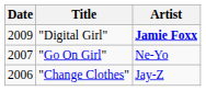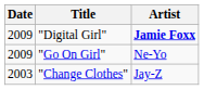 <table class="wikitable">
 <tr>
 <th>Date</th>
 <th>Title</th>
 <th>Artist</th>
 </tr>
 <tr>
 <td>2009</td>
 <td>"Digital Girl"</td>
 <td><strong><a href='#'>Jamie Foxx</a></strong></td>
 </tr>
 <tr>
-<td>2007</td>
+<td>2009</td>
 <td>"<a href='#'>Go On Girl</a>"</td>
 <td><a href='#'>Ne-Yo</a></td>
 </tr>
 <tr>
-<td>2006</td>
+<td>2003</td>
 <td>"<a href='#'>Change Clothes</a>"</td>
 <td><a href='#'>Jay-Z</a></td>
 </tr>
 </table>
